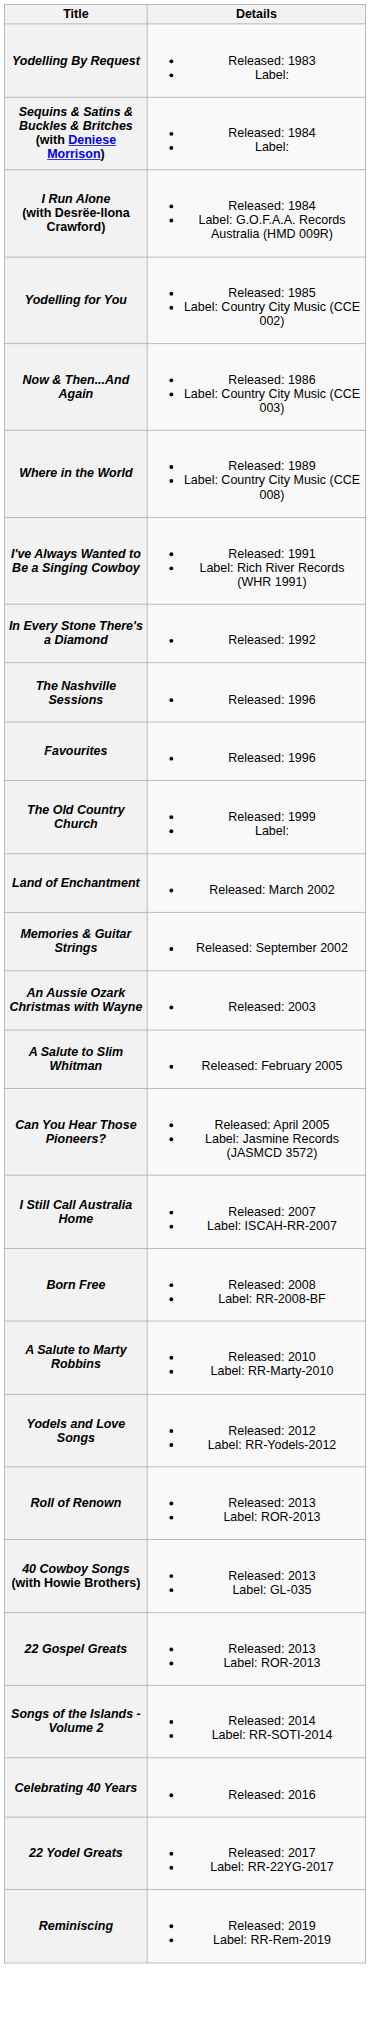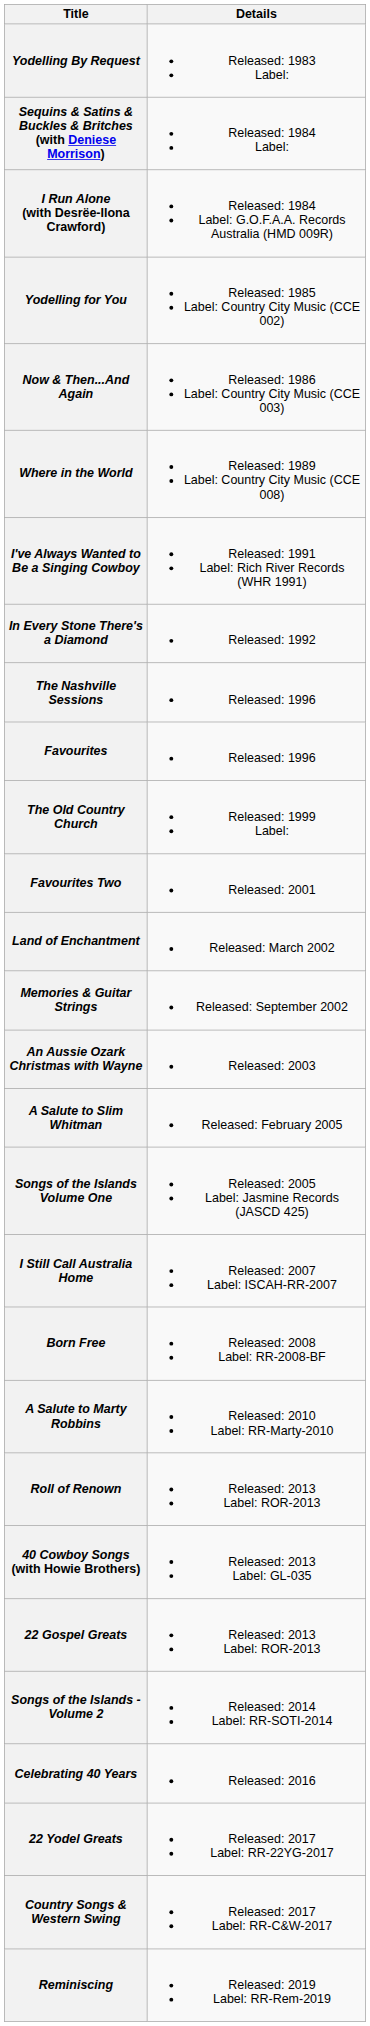 <table class="wikitable plainrowheaders" style="text-align:center;" border="1">
 <tr>
 <th scope="col" style="width:11em;">Title</th>
 <th scope="col" style="width:17em;">Details</th>
 </tr>
 <tr>
 <th scope="row"><em>Yodelling By Request</em></th>
 <td><br><ul><li>Released: 1983</li><li>Label:</li></ul></td>
 </tr>
 <tr>
 <th scope="row"><em>Sequins & Satins & Buckles & Britches</em> <br> (with <a href='#'>Deniese Morrison</a>)</th>
 <td><br><ul><li>Released: 1984</li><li>Label:</li></ul></td>
 </tr>
 <tr>
 <th scope="row"><em>I Run Alone</em> <br> (with Desrëe-Ilona Crawford)</th>
 <td><br><ul><li>Released: 1984</li><li>Label: G.O.F.A.A. Records Australia (HMD 009R)</li></ul></td>
 </tr>
 <tr>
 <th scope="row"><em>Yodelling for You</em></th>
 <td><br><ul><li>Released: 1985</li><li>Label: Country City Music (CCE 002)</li></ul></td>
 </tr>
 <tr>
 <th scope="row"><em>Now & Then...And Again</em></th>
 <td><br><ul><li>Released: 1986</li><li>Label: Country City Music (CCE 003)</li></ul></td>
 </tr>
 <tr>
 <th scope="row"><em>Where in the World</em></th>
 <td><br><ul><li>Released: 1989</li><li>Label: Country City Music (CCE 008)</li></ul></td>
 </tr>
 <tr>
 <th scope="row"><em>I've Always Wanted to Be a Singing Cowboy</em></th>
 <td><br><ul><li>Released: 1991</li><li>Label: Rich River Records (WHR 1991)</li></ul></td>
 </tr>
 <tr>
 <th scope="row"><em>In Every Stone There's a Diamond</em></th>
 <td><br><ul><li>Released: 1992</li></ul></td>
 </tr>
 <tr>
 <th scope="row"><em>The Nashville Sessions</em></th>
 <td><br><ul><li>Released: 1996</li></ul></td>
 </tr>
 <tr>
 <th scope="row"><em>Favourites</em></th>
 <td><br><ul><li>Released: 1996</li></ul></td>
 </tr>
 <tr>
 <th scope="row"><em>The Old Country Church</em></th>
 <td><br><ul><li>Released: 1999</li><li>Label:</li></ul></td>
 </tr>
 <tr>
+<th scope="row"><em>Favourites Two</em></th>
+<td><br><ul><li>Released: 2001</li></ul></td>
+</tr>
+<tr>
 <th scope="row"><em>Land of Enchantment</em></th>
 <td><br><ul><li>Released: March 2002</li></ul></td>
 </tr>
 <tr>
 <th scope="row"><em>Memories & Guitar Strings</em></th>
 <td><br><ul><li>Released: September 2002</li></ul></td>
 </tr>
 <tr>
 <th scope="row"><em>An Aussie Ozark Christmas with Wayne</em></th>
 <td><br><ul><li>Released: 2003</li></ul></td>
 </tr>
 <tr>
 <th scope="row"><em>A Salute to Slim Whitman</em></th>
 <td><br><ul><li>Released: February 2005</li></ul></td>
 </tr>
 <tr>
-<th scope="row"><em>Can You Hear Those Pioneers?</em></th>
-<td><br><ul><li>Released: April 2005</li><li>Label: Jasmine Records (JASMCD 3572)</li></ul></td>
+<th scope="row"><em>Songs of the Islands Volume One</em></th>
+<td><br><ul><li>Released: 2005</li><li>Label: Jasmine Records (JASCD 425)</li></ul></td>
 </tr>
 <tr>
 <th scope="row"><em>I Still Call Australia Home</em></th>
 <td><br><ul><li>Released: 2007</li><li>Label: ISCAH-RR-2007</li></ul></td>
 </tr>
 <tr>
 <th scope="row"><em>Born Free</em></th>
 <td><br><ul><li>Released: 2008</li><li>Label: RR-2008-BF</li></ul></td>
 </tr>
 <tr>
 <th scope="row"><em>A Salute to Marty Robbins</em></th>
 <td><br><ul><li>Released: 2010</li><li>Label: RR-Marty-2010</li></ul></td>
-</tr>
-<tr>
-<th scope="row"><em>Yodels and Love Songs</em></th>
-<td><br><ul><li>Released: 2012</li><li>Label: RR-Yodels-2012</li></ul></td>
 </tr>
 <tr>
 <th scope="row"><em>Roll of Renown</em></th>
 <td><br><ul><li>Released: 2013</li><li>Label: ROR-2013</li></ul></td>
 </tr>
 <tr>
 <th scope="row"><em>40 Cowboy Songs</em> <br> (with Howie Brothers)</th>
 <td><br><ul><li>Released: 2013</li><li>Label: GL-035</li></ul></td>
 </tr>
 <tr>
 <th scope="row"><em>22 Gospel Greats</em></th>
 <td><br><ul><li>Released: 2013</li><li>Label: ROR-2013</li></ul></td>
 </tr>
 <tr>
 <th scope="row"><em>Songs of the Islands -Volume 2</em></th>
 <td><br><ul><li>Released: 2014</li><li>Label: RR-SOTI-2014</li></ul></td>
 </tr>
 <tr>
 <th scope="row"><em>Celebrating 40 Years</em></th>
 <td><br><ul><li>Released: 2016</li></ul></td>
 </tr>
 <tr>
 <th scope="row"><em>22 Yodel Greats</em></th>
 <td><br><ul><li>Released: 2017</li><li>Label: RR-22YG-2017</li></ul></td>
 </tr>
 <tr>
+<th scope="row"><em>Country Songs & Western Swing</em></th>
+<td><br><ul><li>Released: 2017</li><li>Label:  RR-C&W-2017</li></ul></td>
+</tr>
+<tr>
 <th scope="row"><em>Reminiscing</em></th>
 <td><br><ul><li>Released: 2019</li><li>Label:  RR-Rem-2019</li></ul></td>
 </tr>
 </table>
